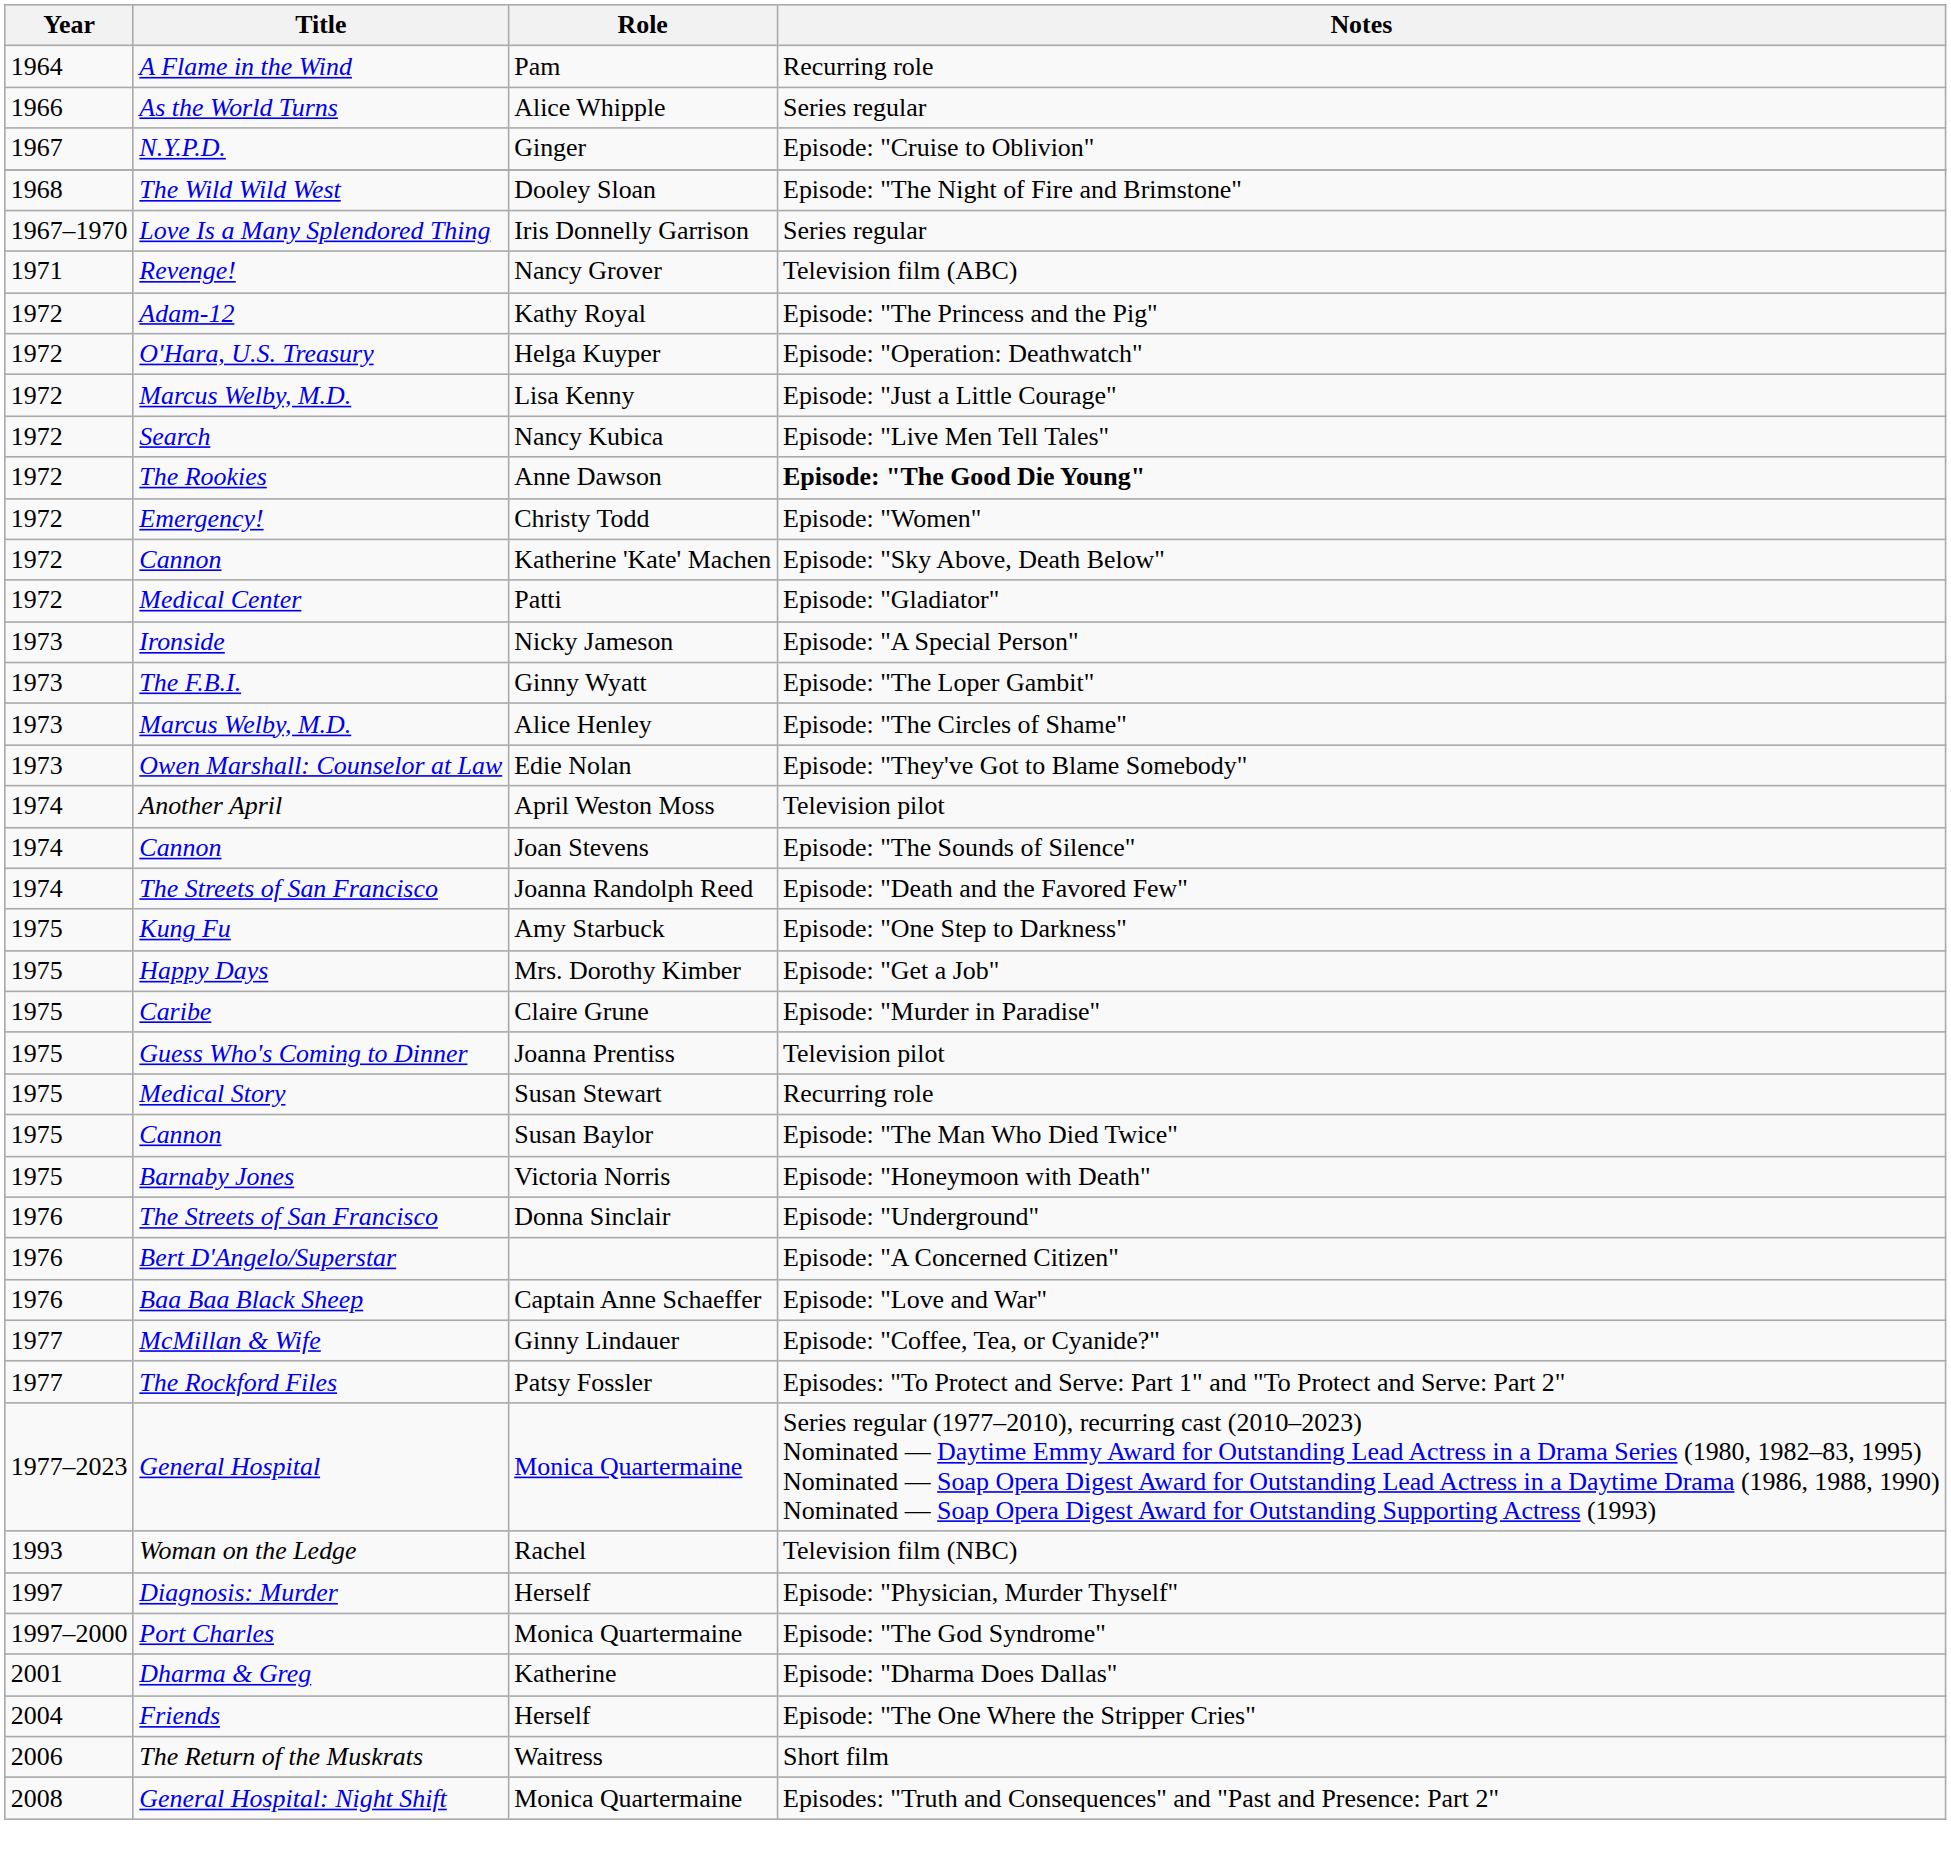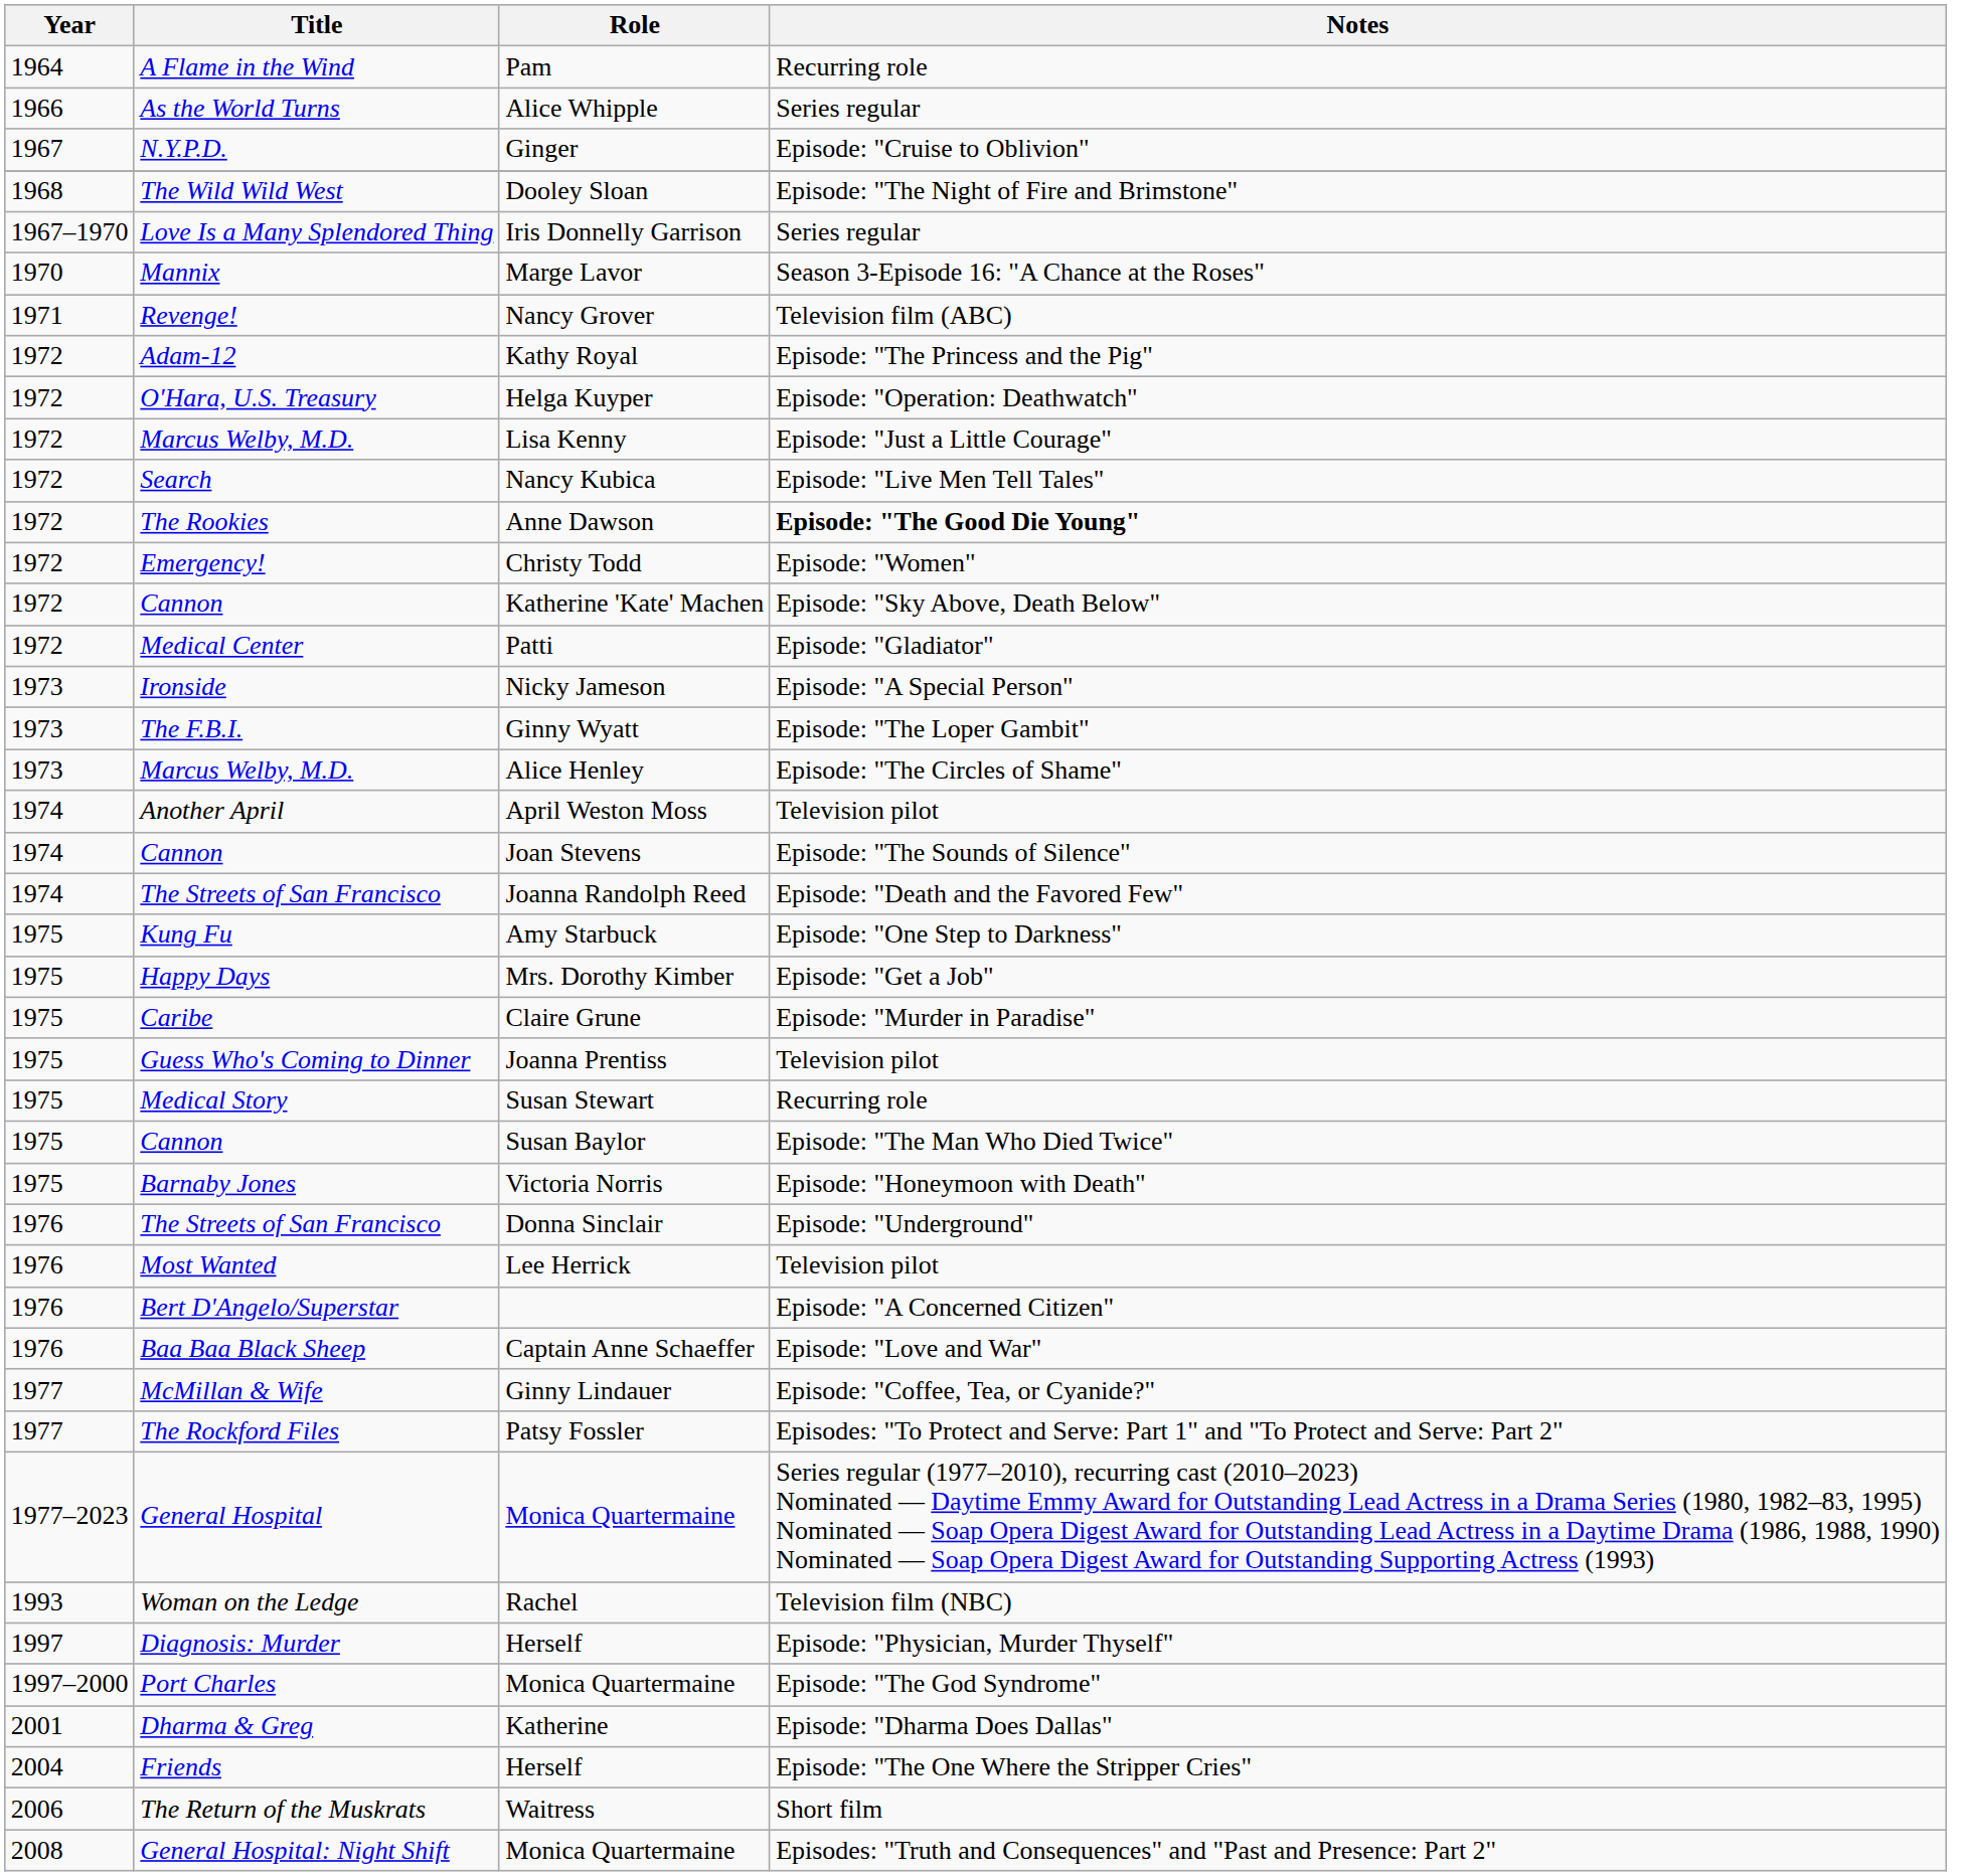 <table class="wikitable sortable">
 <tr>
 <th>Year</th>
 <th>Title</th>
 <th>Role</th>
 <th class="unsortable">Notes</th>
 </tr>
 <tr>
 <td>1964</td>
 <td><em><a href='#'>A Flame in the Wind</a></em></td>
 <td>Pam</td>
 <td>Recurring role</td>
 </tr>
 <tr>
 <td>1966</td>
 <td><em><a href='#'>As the World Turns</a> </em></td>
 <td>Alice Whipple</td>
 <td>Series regular</td>
 </tr>
 <tr>
 <td>1967</td>
 <td><em><a href='#'>N.Y.P.D.</a></em></td>
 <td>Ginger</td>
 <td>Episode: "Cruise to Oblivion"</td>
 </tr>
 <tr>
 </tr>
 <tr>
 <td>1968</td>
 <td><em><a href='#'>The Wild Wild West</a></em></td>
 <td>Dooley Sloan</td>
 <td>Episode: "The Night of Fire and Brimstone"</td>
 </tr>
 <tr>
 <td>1967–1970</td>
 <td><em><a href='#'>Love Is a Many Splendored Thing</a></em></td>
 <td>Iris Donnelly Garrison</td>
 <td>Series regular</td>
+</tr>
+<tr>
+<td>1970</td>
+<td><em><a href='#'>Mannix</a></em></td>
+<td>Marge Lavor</td>
+<td>Season 3-Episode 16: "A Chance at the Roses"</td>
 </tr>
 <tr>
 <td>1971</td>
 <td><em><a href='#'>Revenge!</a></em></td>
 <td>Nancy Grover</td>
 <td>Television film (ABC)</td>
 </tr>
 <tr>
 <td>1972</td>
 <td><em><a href='#'>Adam-12</a></em></td>
 <td>Kathy Royal</td>
 <td>Episode: "The Princess and the Pig"</td>
 </tr>
 <tr>
 <td>1972</td>
 <td><em><a href='#'>O'Hara, U.S. Treasury</a></em></td>
 <td>Helga Kuyper</td>
 <td>Episode: "Operation: Deathwatch"</td>
 </tr>
 <tr>
 <td>1972</td>
 <td><em><a href='#'>Marcus Welby, M.D.</a></em></td>
 <td>Lisa Kenny</td>
 <td>Episode: "Just a Little Courage"</td>
 </tr>
 <tr>
 <td>1972</td>
 <td><em><a href='#'>Search</a></em></td>
 <td>Nancy Kubica</td>
 <td>Episode: "Live Men Tell Tales"</td>
 </tr>
 <tr>
 <td>1972</td>
 <td><em><a href='#'>The Rookies</a></em></td>
 <td>Anne Dawson</td>
 <td><strong>Episode: "The Good Die Young"</strong></td>
 </tr>
 <tr>
 <td>1972</td>
 <td><em><a href='#'>Emergency!</a></em></td>
 <td>Christy Todd</td>
 <td>Episode: "Women"</td>
 </tr>
 <tr>
 <td>1972</td>
 <td><em><a href='#'>Cannon</a></em></td>
 <td>Katherine 'Kate' Machen</td>
 <td>Episode: "Sky Above, Death Below"</td>
 </tr>
 <tr>
 <td>1972</td>
 <td><em><a href='#'>Medical Center</a></em></td>
 <td>Patti</td>
 <td>Episode: "Gladiator"</td>
 </tr>
 <tr>
 <td>1973</td>
 <td><em><a href='#'>Ironside</a></em></td>
 <td>Nicky Jameson</td>
 <td>Episode: "A Special Person"</td>
 </tr>
 <tr>
 <td>1973</td>
 <td><em><a href='#'>The F.B.I.</a></em></td>
 <td>Ginny Wyatt</td>
 <td>Episode: "The Loper Gambit"</td>
 </tr>
 <tr>
 <td>1973</td>
 <td><em><a href='#'>Marcus Welby, M.D.</a></em></td>
 <td>Alice Henley</td>
 <td>Episode: "The Circles of Shame"</td>
 </tr>
 <tr>
-<td>1973</td>
-<td><em><a href='#'>Owen Marshall: Counselor at Law</a> </em></td>
-<td>Edie Nolan</td>
-<td>Episode: "They've Got to Blame Somebody"</td>
-</tr>
-<tr>
 <td>1974</td>
 <td><em>Another April</em></td>
 <td>April Weston Moss</td>
 <td>Television pilot</td>
 </tr>
 <tr>
 <td>1974</td>
 <td><em><a href='#'>Cannon</a></em></td>
 <td>Joan Stevens</td>
 <td>Episode: "The Sounds of Silence"</td>
 </tr>
 <tr>
 <td>1974</td>
 <td><em><a href='#'>The Streets of San Francisco</a></em></td>
 <td>Joanna Randolph Reed</td>
 <td>Episode: "Death and the Favored Few"</td>
 </tr>
 <tr>
 <td>1975</td>
 <td><em><a href='#'>Kung Fu</a></em></td>
 <td>Amy Starbuck</td>
 <td>Episode: "One Step to Darkness"</td>
 </tr>
 <tr>
 <td>1975</td>
 <td><em><a href='#'>Happy Days</a></em></td>
 <td>Mrs. Dorothy Kimber</td>
 <td>Episode: "Get a Job"</td>
 </tr>
 <tr>
 <td>1975</td>
 <td><em><a href='#'>Caribe</a></em></td>
 <td>Claire Grune</td>
 <td>Episode: "Murder in Paradise"</td>
 </tr>
 <tr>
 <td>1975</td>
 <td><em><a href='#'>Guess Who's Coming to Dinner</a></em></td>
 <td>Joanna Prentiss</td>
 <td>Television pilot</td>
 </tr>
 <tr>
 <td>1975</td>
 <td><em><a href='#'>Medical Story</a></em></td>
 <td>Susan Stewart</td>
 <td>Recurring role</td>
 </tr>
 <tr>
 <td>1975</td>
 <td><em><a href='#'>Cannon</a></em></td>
 <td>Susan Baylor</td>
 <td>Episode: "The Man Who Died Twice"</td>
 </tr>
 <tr>
 <td>1975</td>
 <td><em><a href='#'>Barnaby Jones</a></em></td>
 <td>Victoria Norris</td>
 <td>Episode: "Honeymoon with Death"</td>
 </tr>
 <tr>
 <td>1976</td>
 <td><em><a href='#'>The Streets of San Francisco</a></em></td>
 <td>Donna Sinclair</td>
 <td>Episode: "Underground"</td>
+</tr>
+<tr>
+<td>1976</td>
+<td><em><a href='#'>Most Wanted</a></em></td>
+<td>Lee Herrick</td>
+<td>Television pilot</td>
 </tr>
 <tr>
 <td>1976</td>
 <td><em><a href='#'>Bert D'Angelo/Superstar</a> </em></td>
 <td></td>
 <td>Episode: "A Concerned Citizen"</td>
 </tr>
 <tr>
 <td>1976</td>
 <td><em><a href='#'>Baa Baa Black Sheep</a></em></td>
 <td>Captain Anne Schaeffer</td>
 <td>Episode: "Love and War"</td>
 </tr>
 <tr>
 <td>1977</td>
 <td><em><a href='#'>McMillan & Wife</a></em></td>
 <td>Ginny Lindauer</td>
 <td>Episode: "Coffee, Tea, or Cyanide?"</td>
 </tr>
 <tr>
 <td>1977</td>
 <td><em><a href='#'>The Rockford Files</a> </em></td>
 <td>Patsy Fossler</td>
 <td>Episodes: "To Protect and Serve: Part 1" and "To Protect and Serve: Part 2"</td>
 </tr>
 <tr>
 <td>1977–2023</td>
 <td><em><a href='#'>General Hospital</a></em></td>
 <td><a href='#'>Monica Quartermaine</a></td>
 <td>Series regular (1977–2010), recurring cast (2010–2023)<br>Nominated — <a href='#'>Daytime Emmy Award for Outstanding Lead Actress in a Drama Series</a> (1980, 1982–83, 1995)<br>Nominated — <a href='#'>Soap Opera Digest Award for Outstanding Lead Actress in a Daytime Drama</a> (1986, 1988, 1990)<br>Nominated — <a href='#'>Soap Opera Digest Award for Outstanding Supporting Actress</a> (1993)</td>
 </tr>
 <tr>
 <td>1993</td>
 <td><em>Woman on the Ledge</em></td>
 <td>Rachel</td>
 <td>Television film (NBC)</td>
 </tr>
 <tr>
 <td>1997</td>
 <td><em><a href='#'>Diagnosis: Murder</a></em></td>
 <td>Herself</td>
 <td>Episode: "Physician, Murder Thyself"</td>
 </tr>
 <tr>
 <td>1997–2000</td>
 <td><em><a href='#'>Port Charles</a></em></td>
 <td>Monica Quartermaine</td>
 <td>Episode: "The God Syndrome"</td>
 </tr>
 <tr>
 <td>2001</td>
 <td><em><a href='#'>Dharma & Greg</a></em></td>
 <td>Katherine</td>
 <td>Episode: "Dharma Does Dallas"</td>
 </tr>
 <tr>
 <td>2004</td>
 <td><em><a href='#'>Friends</a></em></td>
 <td>Herself</td>
 <td>Episode: "The One Where the Stripper Cries"</td>
 </tr>
 <tr>
 <td>2006</td>
 <td><em>The Return of the Muskrats</em></td>
 <td>Waitress</td>
 <td>Short film</td>
 </tr>
 <tr>
 <td>2008</td>
 <td><em><a href='#'>General Hospital: Night Shift</a></em></td>
 <td>Monica Quartermaine</td>
 <td>Episodes: "Truth and Consequences" and "Past and Presence: Part 2"</td>
 </tr>
 </table>
